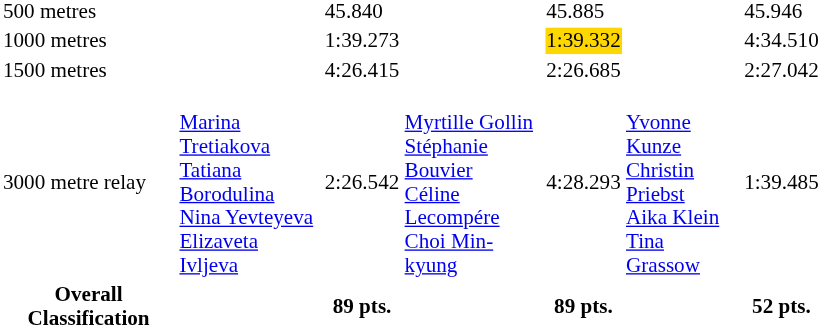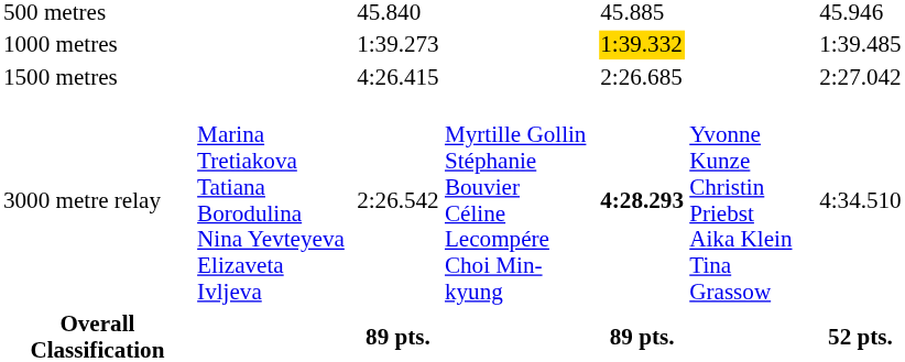 <table>
 <tr>
 <td>500 metres</td>
 <td></td>
 <td>45.840</td>
 <td></td>
 <td>45.885</td>
 <td></td>
 <td>45.946</td>
 </tr>
 <tr>
 <td>1000 metres</td>
 <td></td>
 <td>1:39.273</td>
 <td></td>
 <td style="background: gold;">1:39.332</td>
 <td></td>
-<td>4:34.510</td>
+<td>1:39.485</td>
 </tr>
 <tr>
 <td>1500 metres</td>
 <td></td>
 <td>4:26.415</td>
 <td></td>
 <td>2:26.685</td>
 <td></td>
 <td>2:27.042</td>
 </tr>
 <tr>
 <td>3000 metre relay</td>
 <td valign=top><br><a href='#'>Marina Tretiakova</a><br><a href='#'>Tatiana Borodulina</a><br><a href='#'>Nina Yevteyeva</a><br><a href='#'>Elizaveta Ivljeva</a></td>
 <td>2:26.542</td>
 <td valign=top><br><a href='#'>Myrtille Gollin</a><br><a href='#'>Stéphanie Bouvier</a><br><a href='#'>Céline Lecompére</a><br><a href='#'>Choi Min-kyung</a></td>
-<td>4:28.293</td>
+<td><strong>4:28.293</strong></td>
 <td valign=top><br><a href='#'>Yvonne Kunze</a><br><a href='#'>Christin Priebst</a><br><a href='#'>Aika Klein</a><br><a href='#'>Tina Grassow</a></td>
-<td>1:39.485</td>
+<td>4:34.510</td>
 </tr>
 <tr>
 <th>Overall Classification</th>
 <th></th>
 <th>89 pts.</th>
 <th></th>
 <th>89 pts.</th>
 <th></th>
 <th>52 pts.</th>
 </tr>
 </table>
